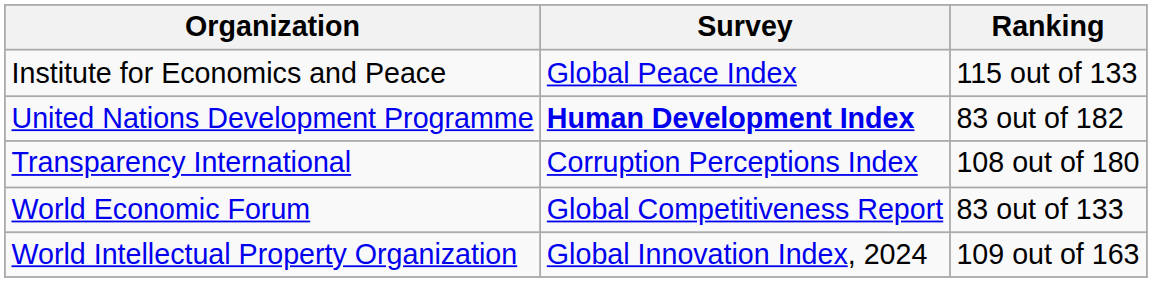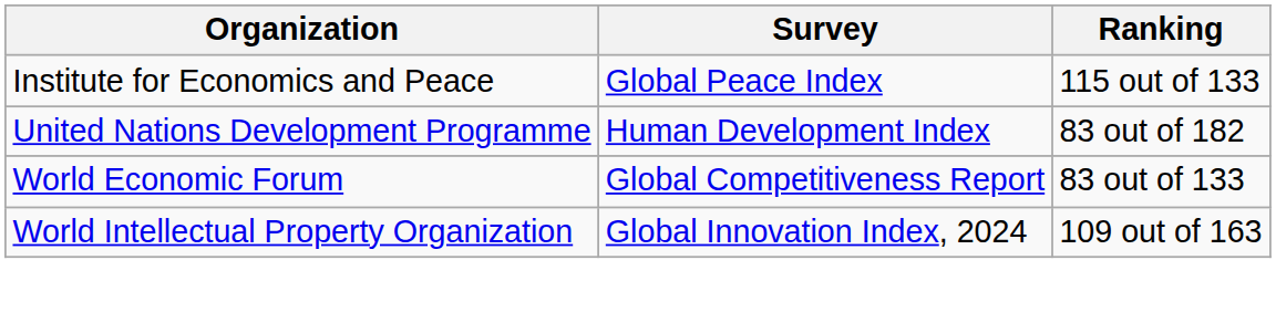 <table class="wikitable">
 <tr>
 <th>Organization</th>
 <th>Survey</th>
 <th>Ranking</th>
 </tr>
 <tr>
 <td>Institute for Economics and Peace </td>
 <td><a href='#'>Global Peace Index</a></td>
 <td>115 out of 133</td>
 </tr>
 <tr>
 <td><a href='#'>United Nations Development Programme</a></td>
-<td><strong><a href='#'>Human Development Index</a></strong></td>
+<td><a href='#'>Human Development Index</a></td>
 <td>83 out of 182</td>
-</tr>
-<tr>
-<td><a href='#'>Transparency International</a></td>
-<td><a href='#'>Corruption Perceptions Index</a></td>
-<td>108 out of 180</td>
 </tr>
 <tr>
 <td><a href='#'>World Economic Forum</a></td>
 <td><a href='#'>Global Competitiveness Report</a></td>
 <td>83 out of 133</td>
 </tr>
 <tr>
 <td><a href='#'>World Intellectual Property Organization</a></td>
 <td><a href='#'>Global Innovation Index</a>, 2024</td>
 <td>109 out of 163</td>
 </tr>
 </table>
